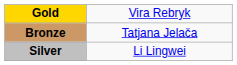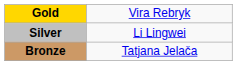 <table class="wikitable" style="text-align:center; " width="35%">
 <tr>
 <td bgcolor="gold"><strong>Gold</strong></td>
 <td><a href='#'>Vira Rebryk</a><br>  <small><em></em></small></td>
 </tr>
 <tr>
+<td bgcolor="silver"><strong>Silver</strong></td>
+<td><a href='#'>Li Lingwei</a><br>  <small><em></em></small></td>
+</tr>
+<tr>
 <td bgcolor="CC9966"><strong>Bronze</strong></td>
 <td><a href='#'>Tatjana Jelača</a><br>  <small><em></em></small></td>
 </tr>
-<tr>
-<td bgcolor="silver"><strong>Silver</strong></td>
-<td><a href='#'>Li Lingwei</a><br>  <small><em></em></small></td>
-</tr>
 </table>
